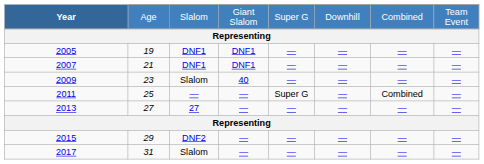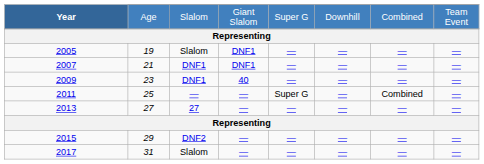 <table class="wikitable" style="font-size:95%; text-align:center; border:grey solid 1px; border-collapse:collapse;" width="50%">
 <tr style="background-color:#369; color:white;">
 <td rowspan="2" colspan="1" width="15%"><strong>Year</strong></td>
 </tr>
 <tr style="background-color:#4180be; color:white;">
 <td width="5%">Age</td>
 <td width="5%">Slalom</td>
 <td width="5%">Giant<br>Slalom</td>
 <td width="5%">Super G</td>
 <td width="5%">Downhill</td>
 <td width="5%">Combined</td>
 <td width="5%">Team Event</td>
 </tr>
 <tr style="background-color:#8CB2D8; color:white;">
 </tr>
 <tr>
 <th colspan=8>Representing </th>
 </tr>
 <tr>
 <td><a href='#'>2005</a></td>
 <td><em>19</em></td>
-<td><a href='#'>DNF1</a></td>
+<td width="5%">Slalom</td>
 <td><a href='#'>DNF1</a></td>
 <td><a href='#'>—</a></td>
 <td><a href='#'>—</a></td>
 <td><a href='#'>—</a></td>
 <td><a href='#'>—</a></td>
 </tr>
 <tr>
 <td><a href='#'>2007</a></td>
 <td><em>21</em></td>
 <td><a href='#'>DNF1</a></td>
 <td><a href='#'>DNF1</a></td>
 <td><a href='#'>—</a></td>
 <td><a href='#'>—</a></td>
 <td><a href='#'>—</a></td>
 <td><a href='#'>—</a></td>
 </tr>
 <tr>
 <td><a href='#'>2009</a></td>
 <td><em>23</em></td>
-<td width="5%">Slalom</td>
+<td><a href='#'>DNF1</a></td>
 <td><a href='#'>40</a></td>
 <td><a href='#'>—</a></td>
 <td><a href='#'>—</a></td>
 <td><a href='#'>—</a></td>
 <td><a href='#'>—</a></td>
 </tr>
 <tr>
 <td><a href='#'>2011</a></td>
 <td><em>25</em></td>
 <td><a href='#'>—</a></td>
 <td><a href='#'>—</a></td>
 <td width="5%">Super G</td>
 <td><a href='#'>—</a></td>
 <td width="5%">Combined</td>
 <td><a href='#'>—</a></td>
 </tr>
 <tr>
 <td><a href='#'>2013</a></td>
 <td><em>27</em></td>
 <td><a href='#'>27</a></td>
 <td><a href='#'>—</a></td>
 <td><a href='#'>—</a></td>
 <td><a href='#'>—</a></td>
 <td><a href='#'>—</a></td>
 <td><a href='#'>—</a></td>
 </tr>
 <tr>
 <th colspan=8>Representing </th>
 </tr>
 <tr>
 <td><a href='#'>2015</a></td>
 <td><em>29</em></td>
 <td><a href='#'>DNF2</a></td>
 <td><a href='#'>—</a></td>
 <td><a href='#'>—</a></td>
 <td><a href='#'>—</a></td>
 <td><a href='#'>—</a></td>
 <td><a href='#'>—</a></td>
 </tr>
 <tr>
 <td><a href='#'>2017</a></td>
 <td><em>31</em></td>
 <td width="5%">Slalom</td>
 <td><a href='#'>—</a></td>
 <td><a href='#'>—</a></td>
 <td><a href='#'>—</a></td>
 <td><a href='#'>—</a></td>
 <td><a href='#'>—</a></td>
 </tr>
 </table>
